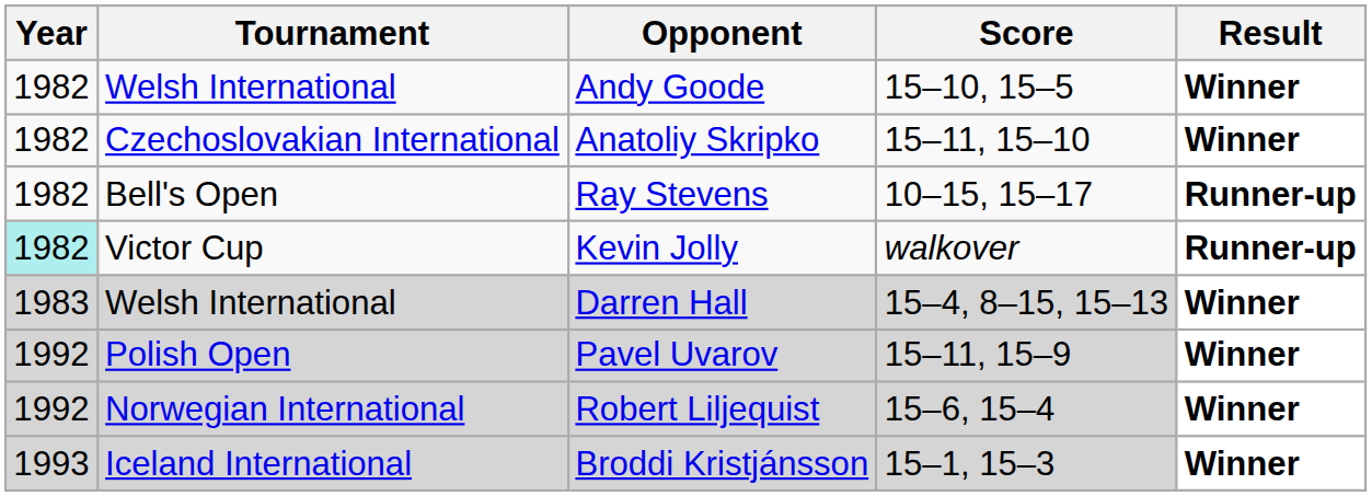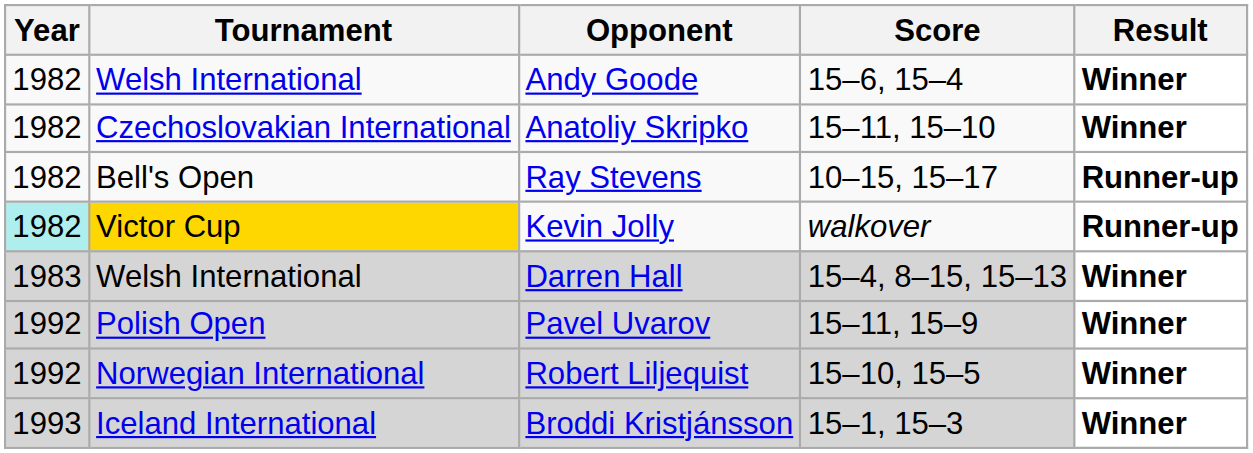 <table class="sortable wikitable" style="font-size: 90%;">
 <tr>
 <th>Year</th>
 <th>Tournament</th>
 <th>Opponent</th>
 <th>Score</th>
 <th>Result</th>
 </tr>
 <tr>
 <td align="center">1982</td>
 <td><a href='#'>Welsh International</a></td>
 <td> <a href='#'>Andy Goode</a></td>
-<td>15–10, 15–5</td>
+<td>15–6, 15–4</td>
 <td style="text-align:left; background:white"> <strong>Winner</strong></td>
 </tr>
 <tr>
 <td align="center">1982</td>
 <td><a href='#'>Czechoslovakian International</a></td>
 <td> <a href='#'>Anatoliy Skripko</a></td>
 <td>15–11, 15–10</td>
 <td style="text-align:left; background:white"> <strong>Winner</strong></td>
 </tr>
 <tr>
 <td align="center">1982</td>
 <td>Bell's Open</td>
 <td> <a href='#'>Ray Stevens</a></td>
 <td>10–15, 15–17</td>
 <td style="text-align:left; background: white"> <strong>Runner-up</strong></td>
 </tr>
 <tr>
 <td align="center" style="background: paleturquoise;">1982</td>
-<td>Victor Cup</td>
+<td style="background: gold;">Victor Cup</td>
 <td> <a href='#'>Kevin Jolly</a></td>
 <td><em>walkover</em></td>
 <td style="text-align:left; background: white"> <strong>Runner-up</strong></td>
 </tr>
 <tr style="background:#D5D5D5">
 <td align="center">1983</td>
 <td>Welsh International</td>
 <td> <a href='#'>Darren Hall</a></td>
 <td>15–4, 8–15, 15–13</td>
 <td style="text-align:left; background:white"> <strong>Winner</strong></td>
 </tr>
 <tr style="background:#D5D5D5">
 <td align="center">1992</td>
 <td><a href='#'>Polish Open</a></td>
 <td> <a href='#'>Pavel Uvarov</a></td>
 <td>15–11, 15–9</td>
 <td style="text-align:left; background:white"> <strong>Winner</strong></td>
 </tr>
 <tr style="background:#D5D5D5">
 <td align="center">1992</td>
 <td><a href='#'>Norwegian International</a></td>
 <td> <a href='#'>Robert Liljequist</a></td>
-<td>15–6, 15–4</td>
+<td>15–10, 15–5</td>
 <td style="text-align:left; background:white"> <strong>Winner</strong></td>
 </tr>
 <tr style="background:#D5D5D5">
 <td align="center">1993</td>
 <td><a href='#'>Iceland International</a></td>
 <td> <a href='#'>Broddi Kristjánsson</a></td>
 <td>15–1, 15–3</td>
 <td style="text-align:left; background:white"> <strong>Winner</strong></td>
 </tr>
 </table>
